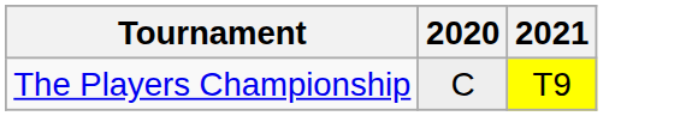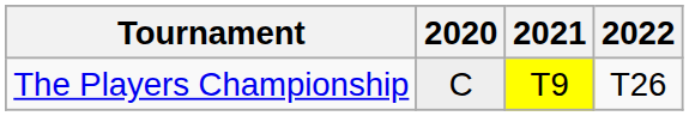 <table class="wikitable" style="font-size:95%;text-align:center;">
 <tr>
 <th>Tournament</th>
 <th>2020</th>
 <th>2021</th>
+<th>2022</th>
 </tr>
 <tr>
 <td align=left><a href='#'>The Players Championship</a></td>
 <td style="background:#eeeeee;">C</td>
 <td style="background:yellow;">T9</td>
+<td>T26</td>
 </tr>
 </table>
